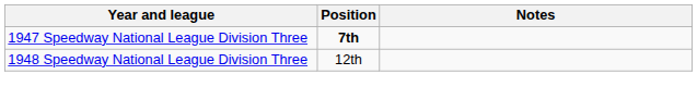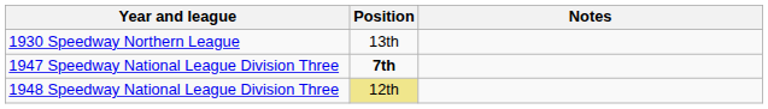 <table class="wikitable">
 <tr>
 <th width=350>Year and league</th>
 <th width=50>Position</th>
 <th width=350>Notes</th>
+</tr>
+<tr align=center>
+<td align="left"><a href='#'>1930 Speedway Northern League</a></td>
+<td>13th</td>
+<td></td>
 </tr>
 <tr align=center>
 <td align="left"><a href='#'>1947 Speedway National League Division Three</a></td>
 <td><strong>7th</strong></td>
 <td></td>
 </tr>
 <tr align=center>
 <td align="left"><a href='#'>1948 Speedway National League Division Three</a></td>
-<td>12th</td>
+<td style="background: khaki;">12th</td>
 <td></td>
 </tr>
 </table>
